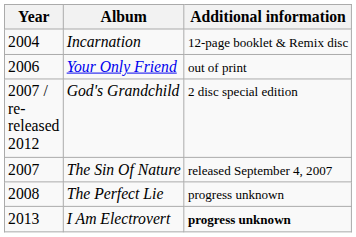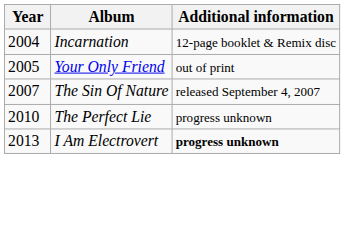 <table class="wikitable">
 <tr>
 <th align="left" valign="top" width="40">Year</th>
 <th align="left" valign="top">Album</th>
 <th align="left" valign="top">Additional information</th>
 </tr>
 <tr>
 <td align="left" valign="top">2004</td>
 <td align="left" valign="top"><em>Incarnation</em></td>
 <td align="left" valign="top"><small>12-page booklet & Remix disc</small></td>
 </tr>
 <tr>
-<td align="left" valign="top">2006</td>
+<td align="left" valign="top">2005</td>
 <td align="left" valign="top"><em><a href='#'>Your Only Friend</a></em></td>
 <td align="left" valign="top"><small>out of print</small></td>
-</tr>
-<tr>
-<td align="left" valign="top">2007 / re-released 2012</td>
-<td align="left" valign="top"><em>God's Grandchild</em></td>
-<td align="left" valign="top"><small>2 disc special edition</small></td>
 </tr>
 <tr>
 <td align="left" valign="top">2007</td>
 <td align="left" valign="top"><em>The Sin Of Nature</em></td>
 <td align="left" valign="top"><small>released September 4, 2007</small></td>
 </tr>
 <tr>
-<td align="left" valign="top">2008</td>
+<td align="left" valign="top">2010</td>
 <td align="left" valign="top"><em>The Perfect Lie</em></td>
 <td align="left" valign="top"><small>progress unknown</small></td>
 </tr>
 <tr>
 <td align="left" valign="top">2013</td>
 <td align="left" valign="top"><em>I Am Electrovert</em></td>
 <td align="left" valign="top"><strong><small>progress unknown</small></strong></td>
 </tr>
 </table>
